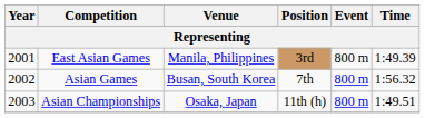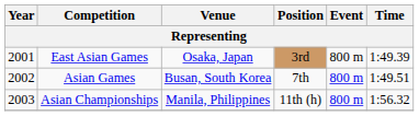 <table class="wikitable sortable" style=text-align:center>
 <tr>
 <th>Year</th>
 <th>Competition</th>
 <th>Venue</th>
 <th>Position</th>
 <th>Event</th>
 <th>Time</th>
 </tr>
 <tr>
 <th colspan="6">Representing </th>
 </tr>
 <tr>
 <td>2001</td>
 <td><a href='#'>East Asian Games</a></td>
-<td><a href='#'>Manila, Philippines</a></td>
+<td><a href='#'>Osaka, Japan</a></td>
 <td bgcolor="cc9966">3rd</td>
 <td>800 m</td>
 <td>1:49.39</td>
 </tr>
 <tr>
 <td>2002</td>
 <td><a href='#'>Asian Games</a></td>
 <td><a href='#'>Busan, South Korea</a></td>
 <td>7th</td>
 <td><a href='#'>800 m</a></td>
-<td>1:56.32</td>
+<td>1:49.51</td>
 </tr>
 <tr>
 <td>2003</td>
 <td><a href='#'>Asian Championships</a></td>
-<td><a href='#'>Osaka, Japan</a></td>
+<td><a href='#'>Manila, Philippines</a></td>
 <td>11th (h)</td>
 <td><a href='#'>800 m</a></td>
-<td>1:49.51</td>
+<td>1:56.32</td>
 </tr>
 <tr>
 </tr>
 </table>
